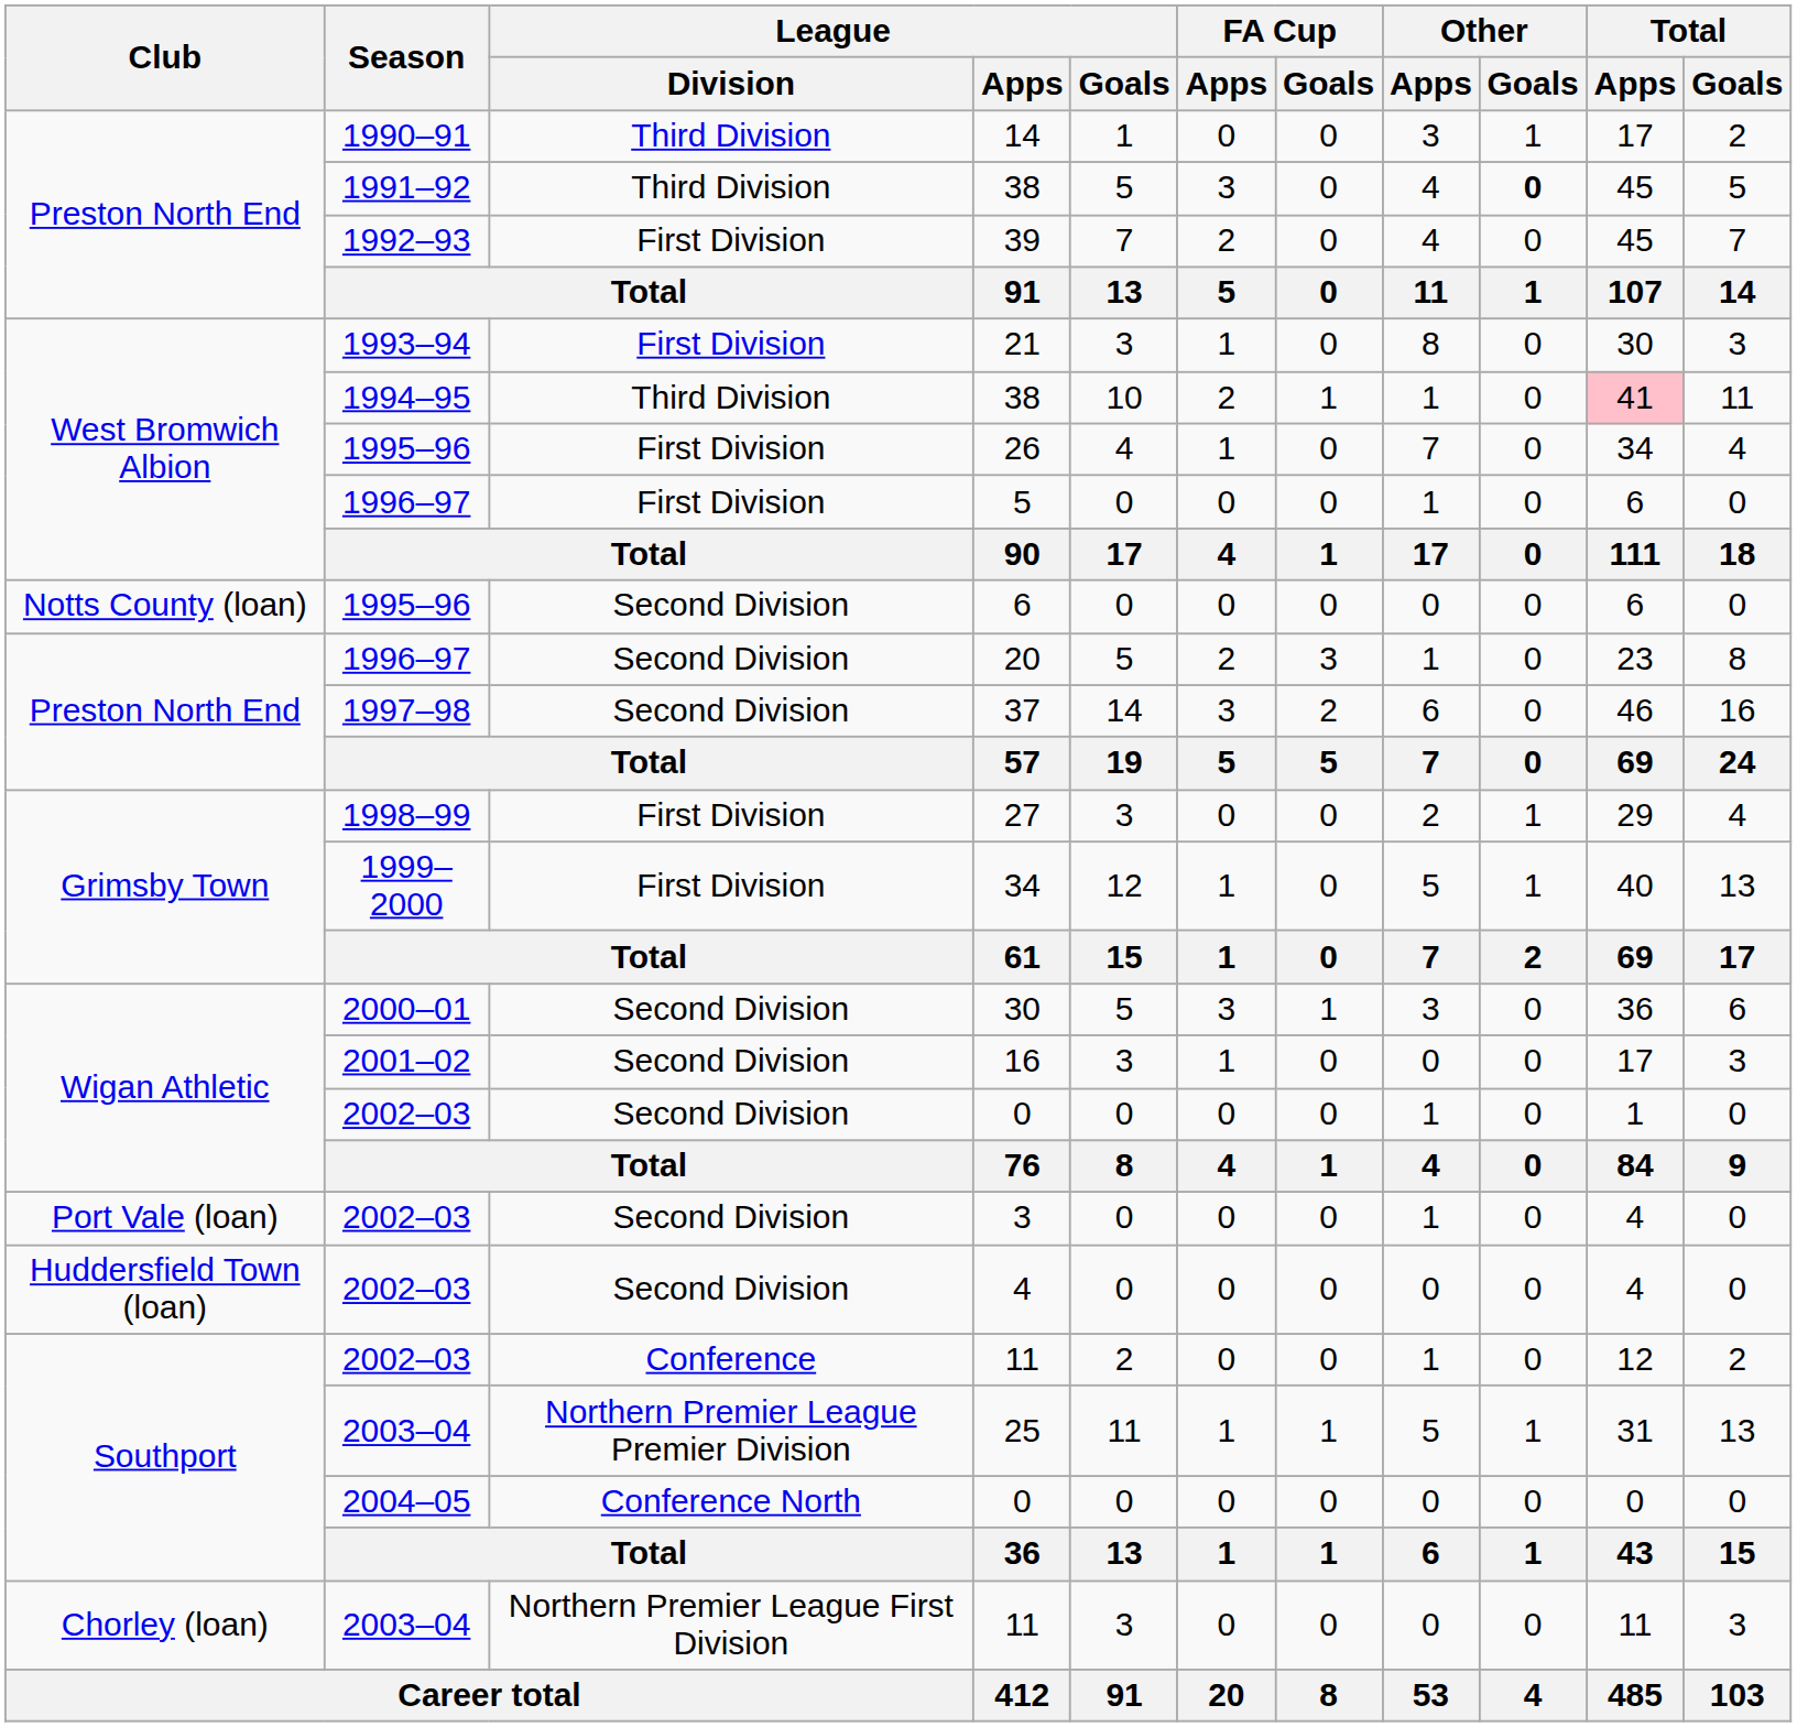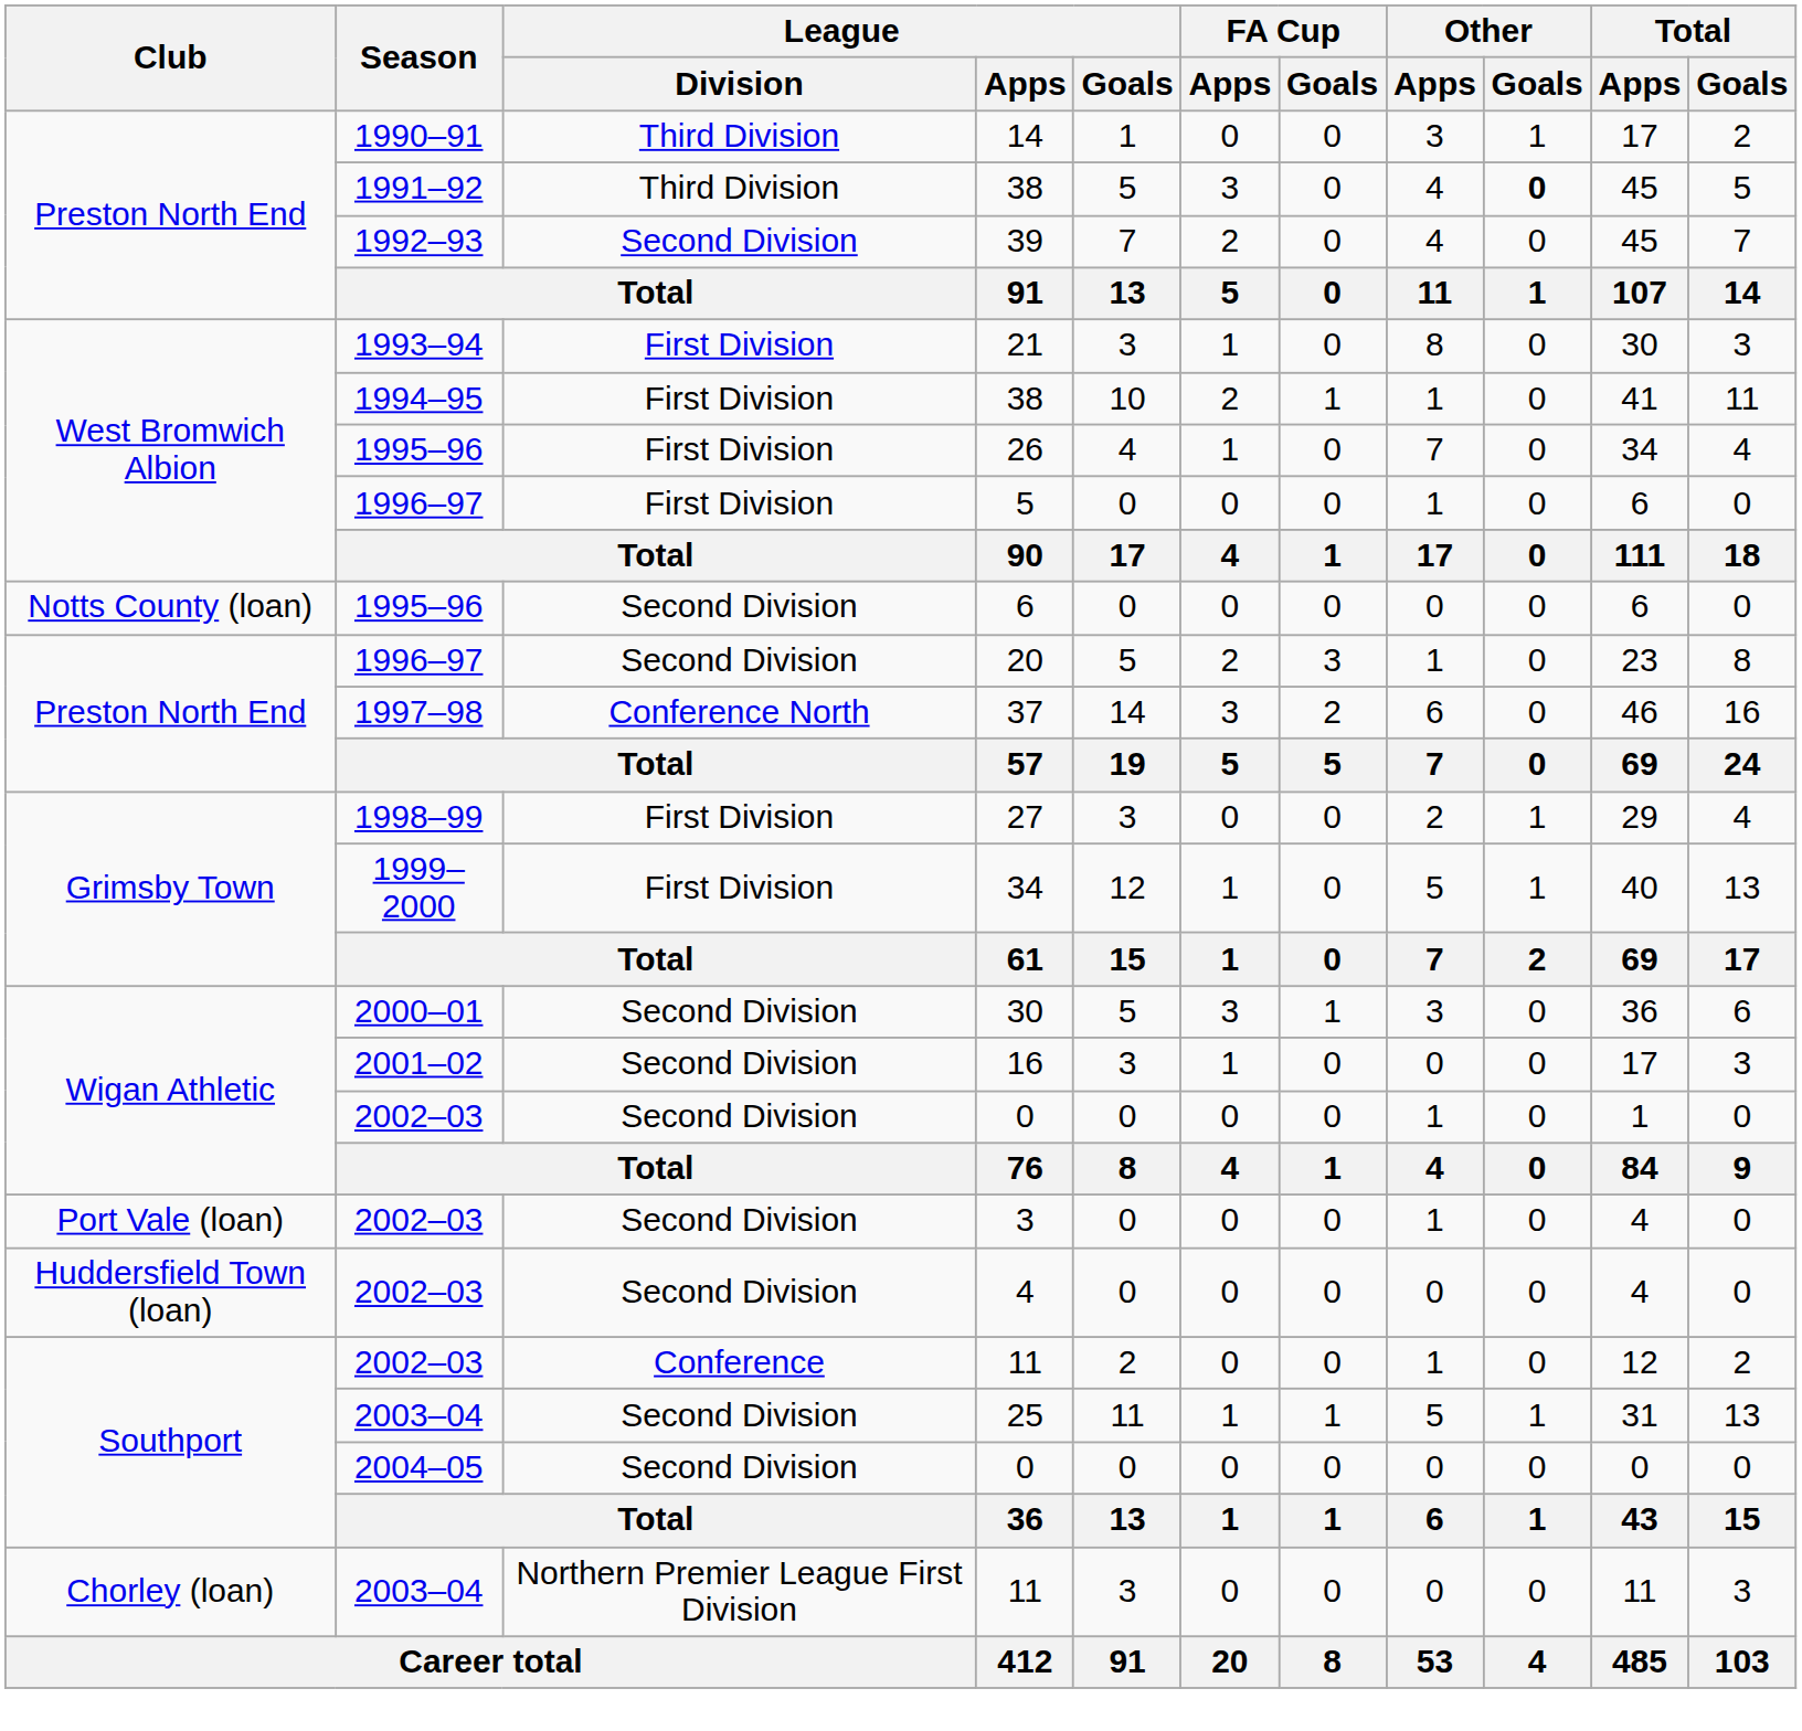 <table class="wikitable" style="text-align:center">
 <tr>
 <th rowspan="2">Club</th>
 <th rowspan="2">Season</th>
 <th colspan="3">League</th>
 <th colspan="2">FA Cup</th>
 <th colspan="2">Other</th>
 <th colspan="2">Total</th>
 </tr>
 <tr>
 <th>Division</th>
 <th>Apps</th>
 <th>Goals</th>
 <th>Apps</th>
 <th>Goals</th>
 <th>Apps</th>
 <th>Goals</th>
 <th>Apps</th>
 <th>Goals</th>
 </tr>
 <tr>
 <td rowspan="4"><a href='#'>Preston North End</a></td>
 <td><a href='#'>1990–91</a></td>
 <td><a href='#'>Third Division</a></td>
 <td>14</td>
 <td>1</td>
 <td>0</td>
 <td>0</td>
 <td>3</td>
 <td>1</td>
 <td>17</td>
 <td>2</td>
 </tr>
 <tr>
 <td><a href='#'>1991–92</a></td>
 <td>Third Division</td>
 <td>38</td>
 <td>5</td>
 <td>3</td>
 <td>0</td>
 <td>4</td>
 <td><strong>0</strong></td>
 <td>45</td>
 <td>5</td>
 </tr>
 <tr>
 <td><a href='#'>1992–93</a></td>
-<td>First Division</td>
+<td><a href='#'>Second Division</a></td>
 <td>39</td>
 <td>7</td>
 <td>2</td>
 <td>0</td>
 <td>4</td>
 <td>0</td>
 <td>45</td>
 <td>7</td>
 </tr>
 <tr>
 <th colspan="2">Total</th>
 <th>91</th>
 <th>13</th>
 <th>5</th>
 <th>0</th>
 <th>11</th>
 <th>1</th>
 <th>107</th>
 <th>14</th>
 </tr>
 <tr>
 <td rowspan="5"><a href='#'>West Bromwich Albion</a></td>
 <td><a href='#'>1993–94</a></td>
 <td><a href='#'>First Division</a></td>
 <td>21</td>
 <td>3</td>
 <td>1</td>
 <td>0</td>
 <td>8</td>
 <td>0</td>
 <td>30</td>
 <td>3</td>
 </tr>
 <tr>
 <td><a href='#'>1994–95</a></td>
-<td>Third Division</td>
+<td>First Division</td>
 <td>38</td>
 <td>10</td>
 <td>2</td>
 <td>1</td>
 <td>1</td>
 <td>0</td>
-<td style="background: pink;">41</td>
+<td>41</td>
 <td>11</td>
 </tr>
 <tr>
 <td><a href='#'>1995–96</a></td>
 <td>First Division</td>
 <td>26</td>
 <td>4</td>
 <td>1</td>
 <td>0</td>
 <td>7</td>
 <td>0</td>
 <td>34</td>
 <td>4</td>
 </tr>
 <tr>
 <td><a href='#'>1996–97</a></td>
 <td>First Division</td>
 <td>5</td>
 <td>0</td>
 <td>0</td>
 <td>0</td>
 <td>1</td>
 <td>0</td>
 <td>6</td>
 <td>0</td>
 </tr>
 <tr>
 <th colspan="2">Total</th>
 <th>90</th>
 <th>17</th>
 <th>4</th>
 <th>1</th>
 <th>17</th>
 <th>0</th>
 <th>111</th>
 <th>18</th>
 </tr>
 <tr>
 <td><a href='#'>Notts County</a> (loan)</td>
 <td><a href='#'>1995–96</a></td>
 <td>Second Division</td>
 <td>6</td>
 <td>0</td>
 <td>0</td>
 <td>0</td>
 <td>0</td>
 <td>0</td>
 <td>6</td>
 <td>0</td>
 </tr>
 <tr>
 <td rowspan="3"><a href='#'>Preston North End</a></td>
 <td><a href='#'>1996–97</a></td>
 <td>Second Division</td>
 <td>20</td>
 <td>5</td>
 <td>2</td>
 <td>3</td>
 <td>1</td>
 <td>0</td>
 <td>23</td>
 <td>8</td>
 </tr>
 <tr>
 <td><a href='#'>1997–98</a></td>
-<td>Second Division</td>
+<td><a href='#'>Conference North</a></td>
 <td>37</td>
 <td>14</td>
 <td>3</td>
 <td>2</td>
 <td>6</td>
 <td>0</td>
 <td>46</td>
 <td>16</td>
 </tr>
 <tr>
 <th colspan="2">Total</th>
 <th>57</th>
 <th>19</th>
 <th>5</th>
 <th>5</th>
 <th>7</th>
 <th>0</th>
 <th>69</th>
 <th>24</th>
 </tr>
 <tr>
 <td rowspan="3"><a href='#'>Grimsby Town</a></td>
 <td><a href='#'>1998–99</a></td>
 <td>First Division</td>
 <td>27</td>
 <td>3</td>
 <td>0</td>
 <td>0</td>
 <td>2</td>
 <td>1</td>
 <td>29</td>
 <td>4</td>
 </tr>
 <tr>
 <td><a href='#'>1999–2000</a></td>
 <td>First Division</td>
 <td>34</td>
 <td>12</td>
 <td>1</td>
 <td>0</td>
 <td>5</td>
 <td>1</td>
 <td>40</td>
 <td>13</td>
 </tr>
 <tr>
 <th colspan="2">Total</th>
 <th>61</th>
 <th>15</th>
 <th>1</th>
 <th>0</th>
 <th>7</th>
 <th>2</th>
 <th>69</th>
 <th>17</th>
 </tr>
 <tr>
 <td rowspan="4"><a href='#'>Wigan Athletic</a></td>
 <td><a href='#'>2000–01</a></td>
 <td>Second Division</td>
 <td>30</td>
 <td>5</td>
 <td>3</td>
 <td>1</td>
 <td>3</td>
 <td>0</td>
 <td>36</td>
 <td>6</td>
 </tr>
 <tr>
 <td><a href='#'>2001–02</a></td>
 <td>Second Division</td>
 <td>16</td>
 <td>3</td>
 <td>1</td>
 <td>0</td>
 <td>0</td>
 <td>0</td>
 <td>17</td>
 <td>3</td>
 </tr>
 <tr>
 <td><a href='#'>2002–03</a></td>
 <td>Second Division</td>
 <td>0</td>
 <td>0</td>
 <td>0</td>
 <td>0</td>
 <td>1</td>
 <td>0</td>
 <td>1</td>
 <td>0</td>
 </tr>
 <tr>
 <th colspan="2">Total</th>
 <th>76</th>
 <th>8</th>
 <th>4</th>
 <th>1</th>
 <th>4</th>
 <th>0</th>
 <th>84</th>
 <th>9</th>
 </tr>
 <tr>
 <td><a href='#'>Port Vale</a> (loan)</td>
 <td><a href='#'>2002–03</a></td>
 <td>Second Division</td>
 <td>3</td>
 <td>0</td>
 <td>0</td>
 <td>0</td>
 <td>1</td>
 <td>0</td>
 <td>4</td>
 <td>0</td>
 </tr>
 <tr>
 <td><a href='#'>Huddersfield Town</a> (loan)</td>
 <td><a href='#'>2002–03</a></td>
 <td>Second Division</td>
 <td>4</td>
 <td>0</td>
 <td>0</td>
 <td>0</td>
 <td>0</td>
 <td>0</td>
 <td>4</td>
 <td>0</td>
 </tr>
 <tr>
 <td rowspan="4"><a href='#'>Southport</a></td>
 <td><a href='#'>2002–03</a></td>
 <td><a href='#'>Conference</a></td>
 <td>11</td>
 <td>2</td>
 <td>0</td>
 <td>0</td>
 <td>1</td>
 <td>0</td>
 <td>12</td>
 <td>2</td>
 </tr>
 <tr>
 <td><a href='#'>2003–04</a></td>
-<td><a href='#'>Northern Premier League</a> Premier Division</td>
+<td>Second Division</td>
 <td>25</td>
 <td>11</td>
 <td>1</td>
 <td>1</td>
 <td>5</td>
 <td>1</td>
 <td>31</td>
 <td>13</td>
 </tr>
 <tr>
 <td><a href='#'>2004–05</a></td>
-<td><a href='#'>Conference North</a></td>
+<td>Second Division</td>
 <td>0</td>
 <td>0</td>
 <td>0</td>
 <td>0</td>
 <td>0</td>
 <td>0</td>
 <td>0</td>
 <td>0</td>
 </tr>
 <tr>
 <th colspan="2">Total</th>
 <th>36</th>
 <th>13</th>
 <th>1</th>
 <th>1</th>
 <th>6</th>
 <th>1</th>
 <th>43</th>
 <th>15</th>
 </tr>
 <tr>
 <td><a href='#'>Chorley</a> (loan)</td>
 <td><a href='#'>2003–04</a></td>
 <td>Northern Premier League First Division</td>
 <td>11</td>
 <td>3</td>
 <td>0</td>
 <td>0</td>
 <td>0</td>
 <td>0</td>
 <td>11</td>
 <td>3</td>
 </tr>
 <tr>
 <th colspan="3">Career total</th>
 <th>412</th>
 <th>91</th>
 <th>20</th>
 <th>8</th>
 <th>53</th>
 <th>4</th>
 <th>485</th>
 <th>103</th>
 </tr>
 </table>
